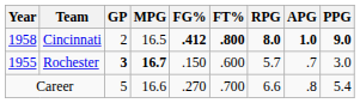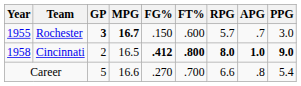 <table class="wikitable sortable" style="font-size:95%; text-align:right;">
 <tr>
 <th>Year</th>
 <th>Team</th>
 <th>GP</th>
 <th>MPG</th>
 <th>FG%</th>
 <th>FT%</th>
 <th>RPG</th>
 <th>APG</th>
 <th>PPG</th>
 </tr>
 <tr>
+<td style="text-align:left;"><a href='#'>1955</a></td>
+<td style="text-align:left;"><a href='#'>Rochester</a></td>
+<td><strong>3</strong></td>
+<td><strong>16.7</strong></td>
+<td>.150</td>
+<td>.600</td>
+<td>5.7</td>
+<td>.7</td>
+<td>3.0</td>
+</tr>
+<tr>
 <td style="text-align:left;"><a href='#'>1958</a></td>
 <td style="text-align:left;"><a href='#'>Cincinnati</a></td>
 <td>2</td>
 <td>16.5</td>
 <td><strong>.412</strong></td>
 <td><strong>.800</strong></td>
 <td><strong>8.0</strong></td>
 <td><strong>1.0</strong></td>
 <td><strong>9.0</strong></td>
-</tr>
-<tr>
-<td style="text-align:left;"><a href='#'>1955</a></td>
-<td style="text-align:left;"><a href='#'>Rochester</a></td>
-<td><strong>3</strong></td>
-<td><strong>16.7</strong></td>
-<td>.150</td>
-<td>.600</td>
-<td>5.7</td>
-<td>.7</td>
-<td>3.0</td>
 </tr>
 <tr>
 <td colspan="2" style="text-align:center;">Career</td>
 <td>5</td>
 <td>16.6</td>
 <td>.270</td>
 <td>.700</td>
 <td>6.6</td>
 <td>.8</td>
 <td>5.4</td>
 </tr>
 </table>
